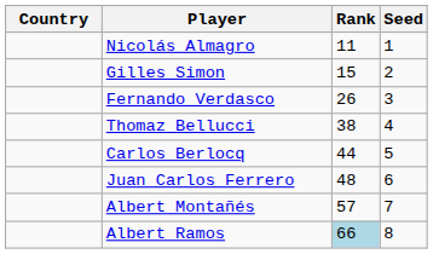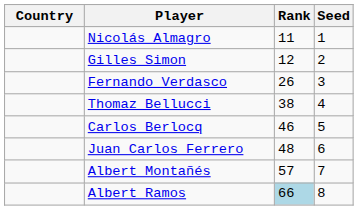 <table class="sortable wikitable">
 <tr>
 <th width="70">Country</th>
 <th width="175">Player</th>
 <th>Rank</th>
 <th>Seed</th>
 </tr>
 <tr>
 <td></td>
 <td><a href='#'>Nicolás Almagro</a></td>
 <td>11</td>
 <td>1</td>
 </tr>
 <tr>
 <td></td>
 <td><a href='#'>Gilles Simon</a></td>
-<td>15</td>
+<td>12</td>
 <td>2</td>
 </tr>
 <tr>
 <td></td>
 <td><a href='#'>Fernando Verdasco</a></td>
 <td>26</td>
 <td>3</td>
 </tr>
 <tr>
 <td></td>
 <td><a href='#'>Thomaz Bellucci</a></td>
 <td>38</td>
 <td>4</td>
 </tr>
 <tr>
 <td></td>
 <td><a href='#'>Carlos Berlocq</a></td>
-<td>44</td>
+<td>46</td>
 <td>5</td>
 </tr>
 <tr>
 <td></td>
 <td><a href='#'>Juan Carlos Ferrero</a></td>
 <td>48</td>
 <td>6</td>
 </tr>
 <tr>
 <td></td>
 <td><a href='#'>Albert Montañés</a></td>
 <td>57</td>
 <td>7</td>
 </tr>
 <tr>
 <td></td>
 <td><a href='#'>Albert Ramos</a></td>
 <td style="background: lightblue;">66</td>
 <td>8</td>
 </tr>
 </table>
